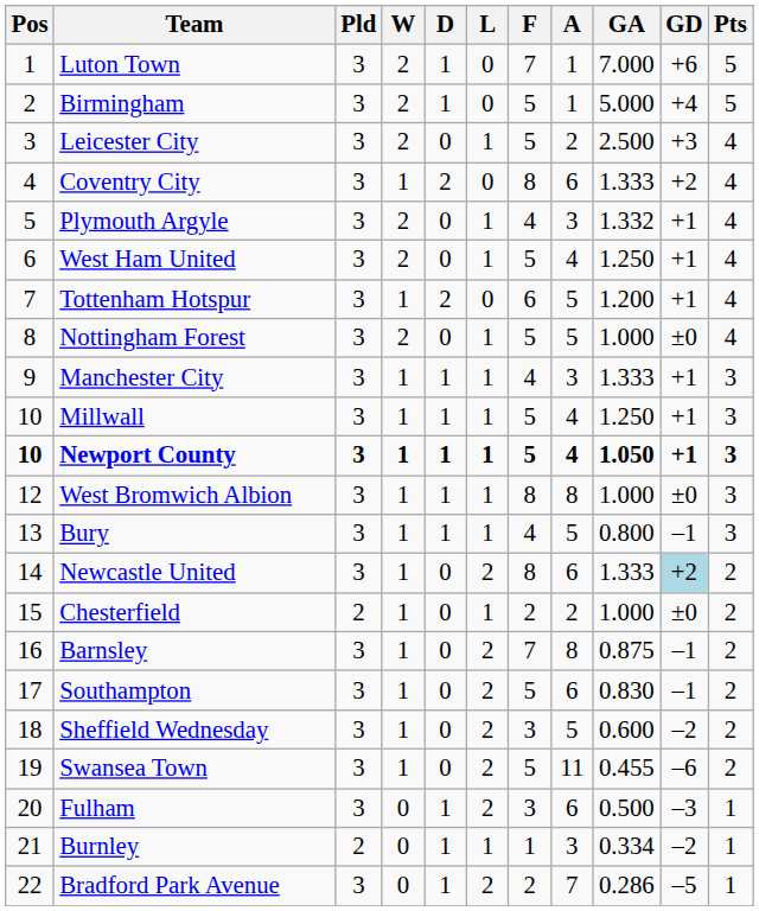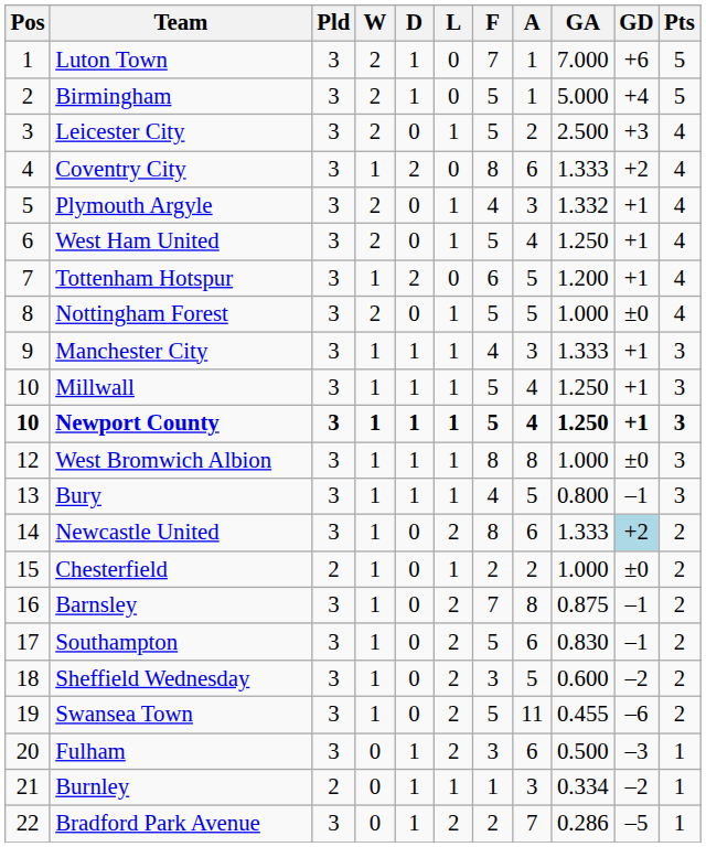 <table class="wikitable" style="text-align: center;">
 <tr>
 <th width=20>Pos</th>
 <th width=175>Team</th>
 <th width=20>Pld</th>
 <th width=20>W</th>
 <th width=20>D</th>
 <th width=20>L</th>
 <th width=20>F</th>
 <th width=20>A</th>
 <th width=20>GA</th>
 <th width=20>GD</th>
 <th width=20>Pts</th>
 </tr>
 <tr>
 <td>1</td>
 <td align="left"><a href='#'>Luton Town</a></td>
 <td>3</td>
 <td>2</td>
 <td>1</td>
 <td>0</td>
 <td>7</td>
 <td>1</td>
 <td>7.000</td>
 <td>+6</td>
 <td>5</td>
 </tr>
 <tr>
 <td>2</td>
 <td align="left"><a href='#'>Birmingham</a></td>
 <td>3</td>
 <td>2</td>
 <td>1</td>
 <td>0</td>
 <td>5</td>
 <td>1</td>
 <td>5.000</td>
 <td>+4</td>
 <td>5</td>
 </tr>
 <tr>
 <td>3</td>
 <td align="left"><a href='#'>Leicester City</a></td>
 <td>3</td>
 <td>2</td>
 <td>0</td>
 <td>1</td>
 <td>5</td>
 <td>2</td>
 <td>2.500</td>
 <td>+3</td>
 <td>4</td>
 </tr>
 <tr>
 <td>4</td>
 <td align="left"><a href='#'>Coventry City</a></td>
 <td>3</td>
 <td>1</td>
 <td>2</td>
 <td>0</td>
 <td>8</td>
 <td>6</td>
 <td>1.333</td>
 <td>+2</td>
 <td>4</td>
 </tr>
 <tr>
 <td>5</td>
 <td align="left"><a href='#'>Plymouth Argyle</a></td>
 <td>3</td>
 <td>2</td>
 <td>0</td>
 <td>1</td>
 <td>4</td>
 <td>3</td>
 <td>1.332</td>
 <td>+1</td>
 <td>4</td>
 </tr>
 <tr>
 <td>6</td>
 <td align="left"><a href='#'>West Ham United</a></td>
 <td>3</td>
 <td>2</td>
 <td>0</td>
 <td>1</td>
 <td>5</td>
 <td>4</td>
 <td>1.250</td>
 <td>+1</td>
 <td>4</td>
 </tr>
 <tr>
 <td>7</td>
 <td align="left"><a href='#'>Tottenham Hotspur</a></td>
 <td>3</td>
 <td>1</td>
 <td>2</td>
 <td>0</td>
 <td>6</td>
 <td>5</td>
 <td>1.200</td>
 <td>+1</td>
 <td>4</td>
 </tr>
 <tr>
 <td>8</td>
 <td align="left"><a href='#'>Nottingham Forest</a></td>
 <td>3</td>
 <td>2</td>
 <td>0</td>
 <td>1</td>
 <td>5</td>
 <td>5</td>
 <td>1.000</td>
 <td>±0</td>
 <td>4</td>
 </tr>
 <tr>
 <td>9</td>
 <td align="left"><a href='#'>Manchester City</a></td>
 <td>3</td>
 <td>1</td>
 <td>1</td>
 <td>1</td>
 <td>4</td>
 <td>3</td>
 <td>1.333</td>
 <td>+1</td>
 <td>3</td>
 </tr>
 <tr>
 <td>10</td>
 <td align="left"><a href='#'>Millwall</a></td>
 <td>3</td>
 <td>1</td>
 <td>1</td>
 <td>1</td>
 <td>5</td>
 <td>4</td>
 <td>1.250</td>
 <td>+1</td>
 <td>3</td>
 </tr>
 <tr>
 <td><strong>10</strong></td>
 <td align="left"><strong><a href='#'>Newport County</a></strong></td>
 <td><strong>3</strong></td>
 <td><strong>1</strong></td>
 <td><strong>1</strong></td>
 <td><strong>1</strong></td>
 <td><strong>5</strong></td>
 <td><strong>4</strong></td>
-<td><strong>1.050</strong></td>
+<td><strong>1.250</strong></td>
 <td><strong>+1</strong></td>
 <td><strong>3</strong></td>
 </tr>
 <tr>
 <td>12</td>
 <td align="left"><a href='#'>West Bromwich Albion</a></td>
 <td>3</td>
 <td>1</td>
 <td>1</td>
 <td>1</td>
 <td>8</td>
 <td>8</td>
 <td>1.000</td>
 <td>±0</td>
 <td>3</td>
 </tr>
 <tr>
 <td>13</td>
 <td align="left"><a href='#'>Bury</a></td>
 <td>3</td>
 <td>1</td>
 <td>1</td>
 <td>1</td>
 <td>4</td>
 <td>5</td>
 <td>0.800</td>
 <td>–1</td>
 <td>3</td>
 </tr>
 <tr>
 <td>14</td>
 <td align="left"><a href='#'>Newcastle United</a></td>
 <td>3</td>
 <td>1</td>
 <td>0</td>
 <td>2</td>
 <td>8</td>
 <td>6</td>
 <td>1.333</td>
 <td style="background: lightblue;">+2</td>
 <td>2</td>
 </tr>
 <tr>
 <td>15</td>
 <td align="left"><a href='#'>Chesterfield</a></td>
 <td>2</td>
 <td>1</td>
 <td>0</td>
 <td>1</td>
 <td>2</td>
 <td>2</td>
 <td>1.000</td>
 <td>±0</td>
 <td>2</td>
 </tr>
 <tr>
 <td>16</td>
 <td align="left"><a href='#'>Barnsley</a></td>
 <td>3</td>
 <td>1</td>
 <td>0</td>
 <td>2</td>
 <td>7</td>
 <td>8</td>
 <td>0.875</td>
 <td>–1</td>
 <td>2</td>
 </tr>
 <tr>
 <td>17</td>
 <td align="left"><a href='#'>Southampton</a></td>
 <td>3</td>
 <td>1</td>
 <td>0</td>
 <td>2</td>
 <td>5</td>
 <td>6</td>
 <td>0.830</td>
 <td>–1</td>
 <td>2</td>
 </tr>
 <tr>
 <td>18</td>
 <td align="left"><a href='#'>Sheffield Wednesday</a></td>
 <td>3</td>
 <td>1</td>
 <td>0</td>
 <td>2</td>
 <td>3</td>
 <td>5</td>
 <td>0.600</td>
 <td>–2</td>
 <td>2</td>
 </tr>
 <tr>
 <td>19</td>
 <td align="left"><a href='#'>Swansea Town</a></td>
 <td>3</td>
 <td>1</td>
 <td>0</td>
 <td>2</td>
 <td>5</td>
 <td>11</td>
 <td>0.455</td>
 <td>–6</td>
 <td>2</td>
 </tr>
 <tr>
 <td>20</td>
 <td align="left"><a href='#'>Fulham</a></td>
 <td>3</td>
 <td>0</td>
 <td>1</td>
 <td>2</td>
 <td>3</td>
 <td>6</td>
 <td>0.500</td>
 <td>–3</td>
 <td>1</td>
 </tr>
 <tr>
 <td>21</td>
 <td align="left"><a href='#'>Burnley</a></td>
 <td>2</td>
 <td>0</td>
 <td>1</td>
 <td>1</td>
 <td>1</td>
 <td>3</td>
 <td>0.334</td>
 <td>–2</td>
 <td>1</td>
 </tr>
 <tr>
 <td>22</td>
 <td align="left"><a href='#'>Bradford Park Avenue</a></td>
 <td>3</td>
 <td>0</td>
 <td>1</td>
 <td>2</td>
 <td>2</td>
 <td>7</td>
 <td>0.286</td>
 <td>–5</td>
 <td>1</td>
 </tr>
 </table>
